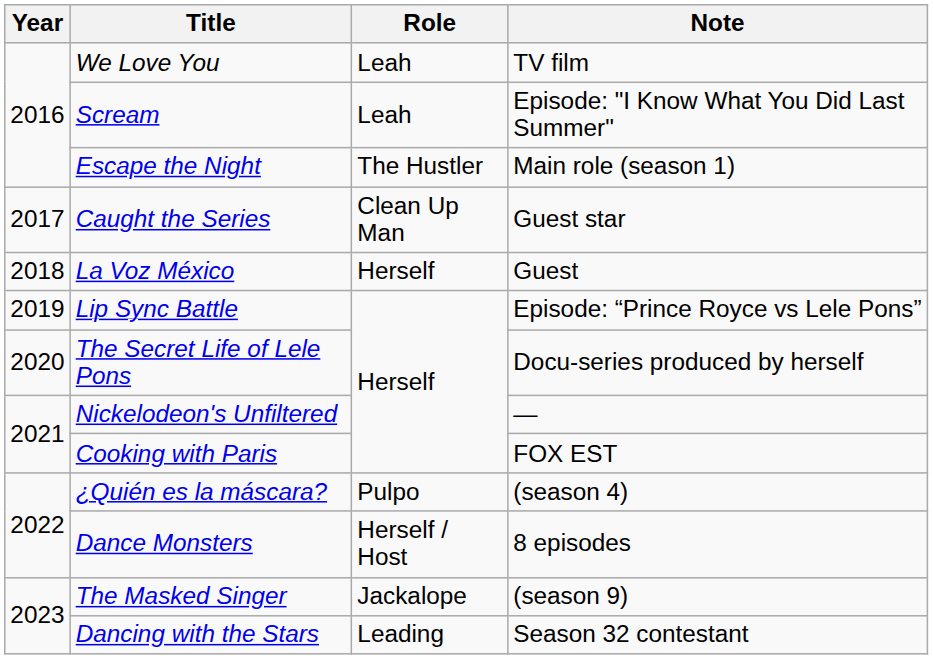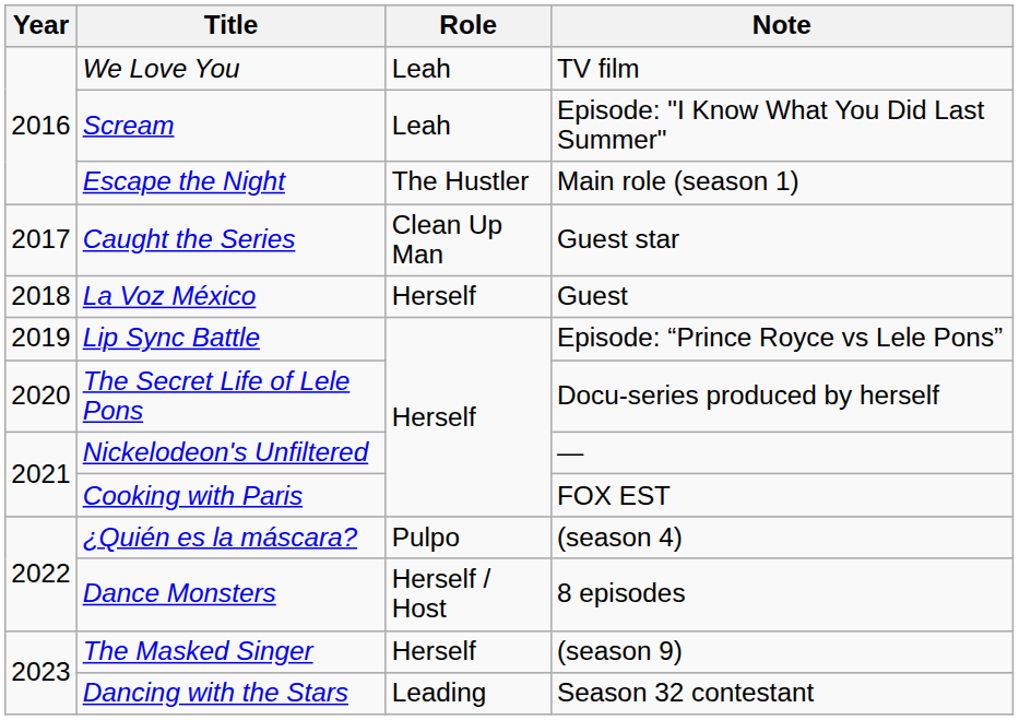 <table class="wikitable">
 <tr>
 <th>Year</th>
 <th>Title</th>
 <th>Role</th>
 <th>Note</th>
 </tr>
 <tr>
 <td rowspan="3">2016</td>
 <td><em>We Love You</em></td>
 <td>Leah</td>
 <td>TV film</td>
 </tr>
 <tr>
 <td><em><a href='#'>Scream</a></em></td>
 <td>Leah</td>
 <td>Episode: "I Know What You Did Last Summer"</td>
 </tr>
 <tr>
 <td><em><a href='#'>Escape the Night</a></em></td>
 <td>The Hustler</td>
 <td>Main role (season 1)</td>
 </tr>
 <tr>
 <td>2017</td>
 <td><em><a href='#'>Caught the Series</a></em></td>
 <td>Clean Up Man</td>
 <td>Guest star</td>
 </tr>
 <tr>
 <td>2018</td>
 <td><em><a href='#'>La Voz México</a></em></td>
 <td>Herself</td>
 <td>Guest</td>
 </tr>
 <tr>
 <td>2019</td>
 <td><em><a href='#'>Lip Sync Battle</a></em></td>
 <td rowspan="4">Herself</td>
 <td>Episode: “Prince Royce vs Lele Pons”</td>
 </tr>
 <tr>
 <td>2020</td>
 <td><em><a href='#'>The Secret Life of Lele Pons</a></em></td>
 <td>Docu-series produced by herself</td>
 </tr>
 <tr>
 <td rowspan="2">2021</td>
 <td><em><a href='#'>Nickelodeon's Unfiltered</a></em></td>
 <td>—</td>
 </tr>
 <tr>
 <td><em><a href='#'>Cooking with Paris</a></em></td>
 <td>FOX EST</td>
 </tr>
 <tr>
 <td rowspan="2">2022</td>
 <td><em><a href='#'>¿Quién es la máscara?</a></em></td>
 <td>Pulpo</td>
 <td> (season 4)</td>
 </tr>
 <tr>
 <td><em><a href='#'>Dance Monsters</a></em></td>
 <td>Herself / Host</td>
 <td>8 episodes</td>
 </tr>
 <tr>
 <td rowspan="2">2023</td>
 <td><em><a href='#'>The Masked Singer</a></em></td>
-<td>Jackalope</td>
+<td>Herself</td>
 <td> (season 9)</td>
 </tr>
 <tr>
 <td><em><a href='#'>Dancing with the Stars</a></em></td>
 <td>Leading</td>
 <td>Season 32 contestant</td>
 </tr>
 </table>
